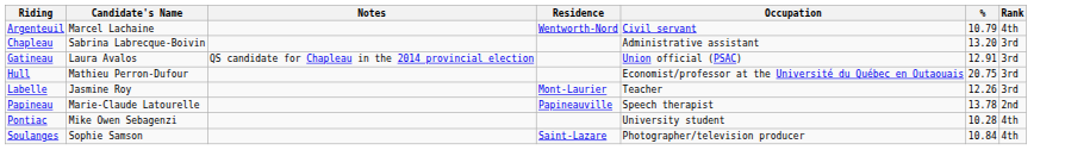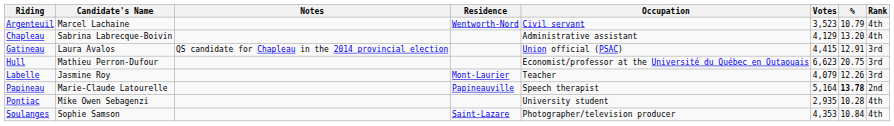 <table class="wikitable sortable">
 <tr>
 <th>Riding<br></th>
 <th>Candidate's Name</th>
 <th>Notes</th>
 <th>Residence</th>
 <th>Occupation</th>
+<th>Votes</th>
 <th>%</th>
 <th>Rank</th>
 </tr>
 <tr>
 <td><a href='#'>Argenteuil</a></td>
 <td>Marcel Lachaine</td>
 <td></td>
 <td><a href='#'>Wentworth-Nord</a></td>
 <td><a href='#'>Civil servant</a></td>
+<td>3,523</td>
 <td>10.79</td>
 <td>4th</td>
 </tr>
 <tr>
 <td><a href='#'>Chapleau</a></td>
 <td>Sabrina Labrecque-Boivin</td>
 <td></td>
 <td></td>
 <td>Administrative assistant</td>
+<td>4,129</td>
 <td>13.20</td>
-<td>3rd</td>
+<td>4th</td>
 </tr>
 <tr>
 <td><a href='#'>Gatineau</a></td>
 <td>Laura Avalos</td>
 <td>QS candidate for <a href='#'>Chapleau</a> in the <a href='#'>2014 provincial election</a></td>
 <td></td>
 <td><a href='#'>Union</a> official (<a href='#'>PSAC</a>)</td>
+<td>4,415</td>
 <td>12.91</td>
 <td>3rd</td>
 </tr>
 <tr>
 <td><a href='#'>Hull</a></td>
 <td>Mathieu Perron-Dufour</td>
 <td></td>
 <td></td>
 <td>Economist/professor at the <a href='#'>Université du Québec en Outaouais</a></td>
+<td>6,623</td>
 <td>20.75</td>
 <td>3rd</td>
 </tr>
 <tr>
 <td><a href='#'>Labelle</a></td>
 <td>Jasmine Roy</td>
 <td></td>
 <td><a href='#'>Mont-Laurier</a></td>
 <td>Teacher</td>
+<td>4,079</td>
 <td>12.26</td>
 <td>3rd</td>
 </tr>
 <tr>
 <td><a href='#'>Papineau</a></td>
 <td>Marie-Claude Latourelle</td>
 <td></td>
 <td><a href='#'>Papineauville</a></td>
 <td>Speech therapist</td>
-<td>13.78</td>
+<td>5,164</td>
+<td><strong>13.78</strong></td>
 <td>2nd</td>
 </tr>
 <tr>
 <td><a href='#'>Pontiac</a></td>
 <td>Mike Owen Sebagenzi</td>
 <td></td>
 <td></td>
 <td>University student</td>
+<td>2,935</td>
 <td>10.28</td>
 <td>4th</td>
 </tr>
 <tr>
 <td><a href='#'>Soulanges</a></td>
 <td>Sophie Samson</td>
 <td></td>
 <td><a href='#'>Saint-Lazare</a></td>
 <td>Photographer/television producer</td>
+<td>4,353</td>
 <td>10.84</td>
 <td>4th</td>
 </tr>
 </table>
